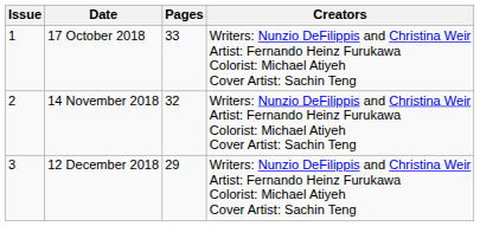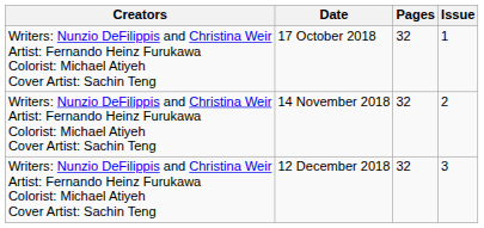 <table class="wikitable">
 <tr>
-<th>Issue</th>
+<th>Creators</th>
 <th>Date</th>
 <th>Pages</th>
-<th>Creators</th>
+<th>Issue</th>
 </tr>
 <tr>
+<td valign="top">Writers: <a href='#'>Nunzio DeFilippis</a> and <a href='#'>Christina Weir</a><br>Artist: Fernando Heinz Furukawa <br>Colorist: Michael Atiyeh<br>Cover Artist: Sachin Teng</td>
+<td valign="top">17 October 2018</td>
+<td valign="top">32</td>
 <td valign="top">1</td>
-<td valign="top">17 October 2018</td>
-<td valign="top">33</td>
-<td valign="top">Writers: <a href='#'>Nunzio DeFilippis</a> and <a href='#'>Christina Weir</a><br>Artist: Fernando Heinz Furukawa <br>Colorist: Michael Atiyeh<br>Cover Artist: Sachin Teng</td>
 </tr>
 <tr>
-<td valign="top">2</td>
+<td valign="top">Writers: <a href='#'>Nunzio DeFilippis</a> and <a href='#'>Christina Weir</a><br>Artist: Fernando Heinz Furukawa <br>Colorist: Michael Atiyeh<br>Cover Artist: Sachin Teng</td>
 <td valign="top">14 November 2018</td>
 <td valign="top">32</td>
-<td valign="top">Writers: <a href='#'>Nunzio DeFilippis</a> and <a href='#'>Christina Weir</a><br>Artist: Fernando Heinz Furukawa <br>Colorist: Michael Atiyeh<br>Cover Artist: Sachin Teng</td>
+<td valign="top">2</td>
 </tr>
 <tr>
+<td valign="top">Writers: <a href='#'>Nunzio DeFilippis</a> and <a href='#'>Christina Weir</a><br>Artist: Fernando Heinz Furukawa <br>Colorist: Michael Atiyeh<br>Cover Artist: Sachin Teng</td>
+<td valign="top">12 December 2018</td>
+<td valign="top">32</td>
 <td valign="top">3</td>
-<td valign="top">12 December 2018</td>
-<td valign="top">29</td>
-<td valign="top">Writers: <a href='#'>Nunzio DeFilippis</a> and <a href='#'>Christina Weir</a><br>Artist: Fernando Heinz Furukawa <br>Colorist: Michael Atiyeh<br>Cover Artist: Sachin Teng</td>
 </tr>
 </table>
